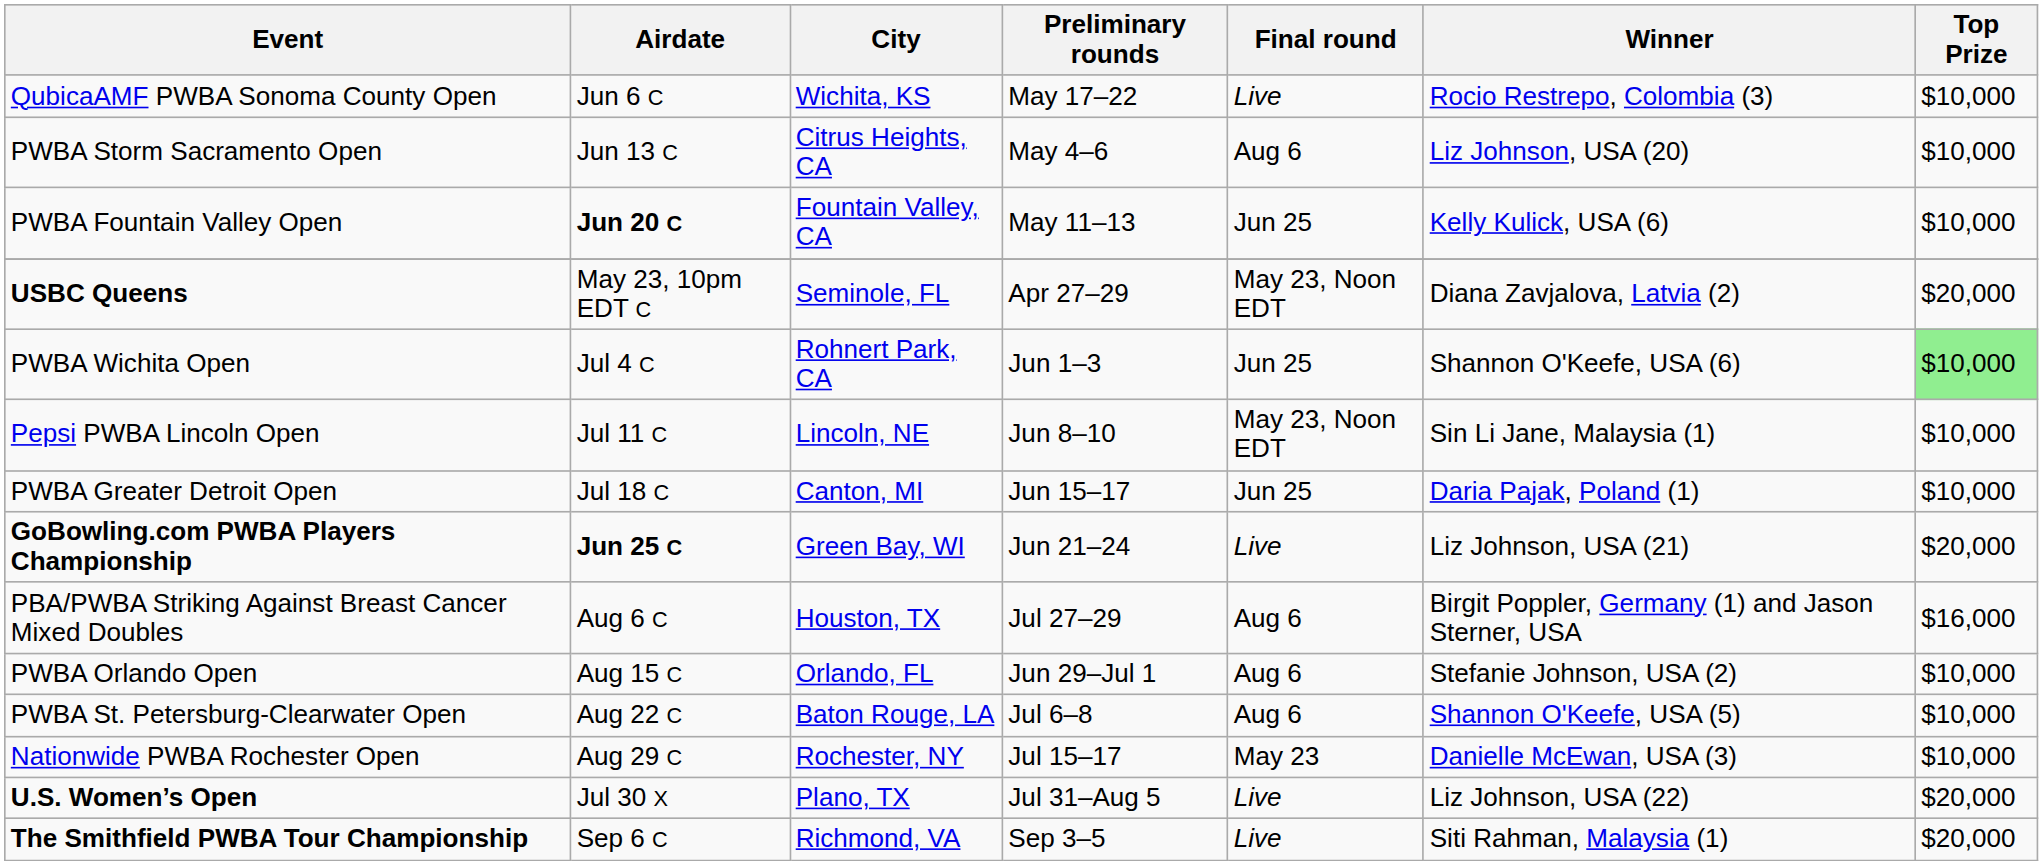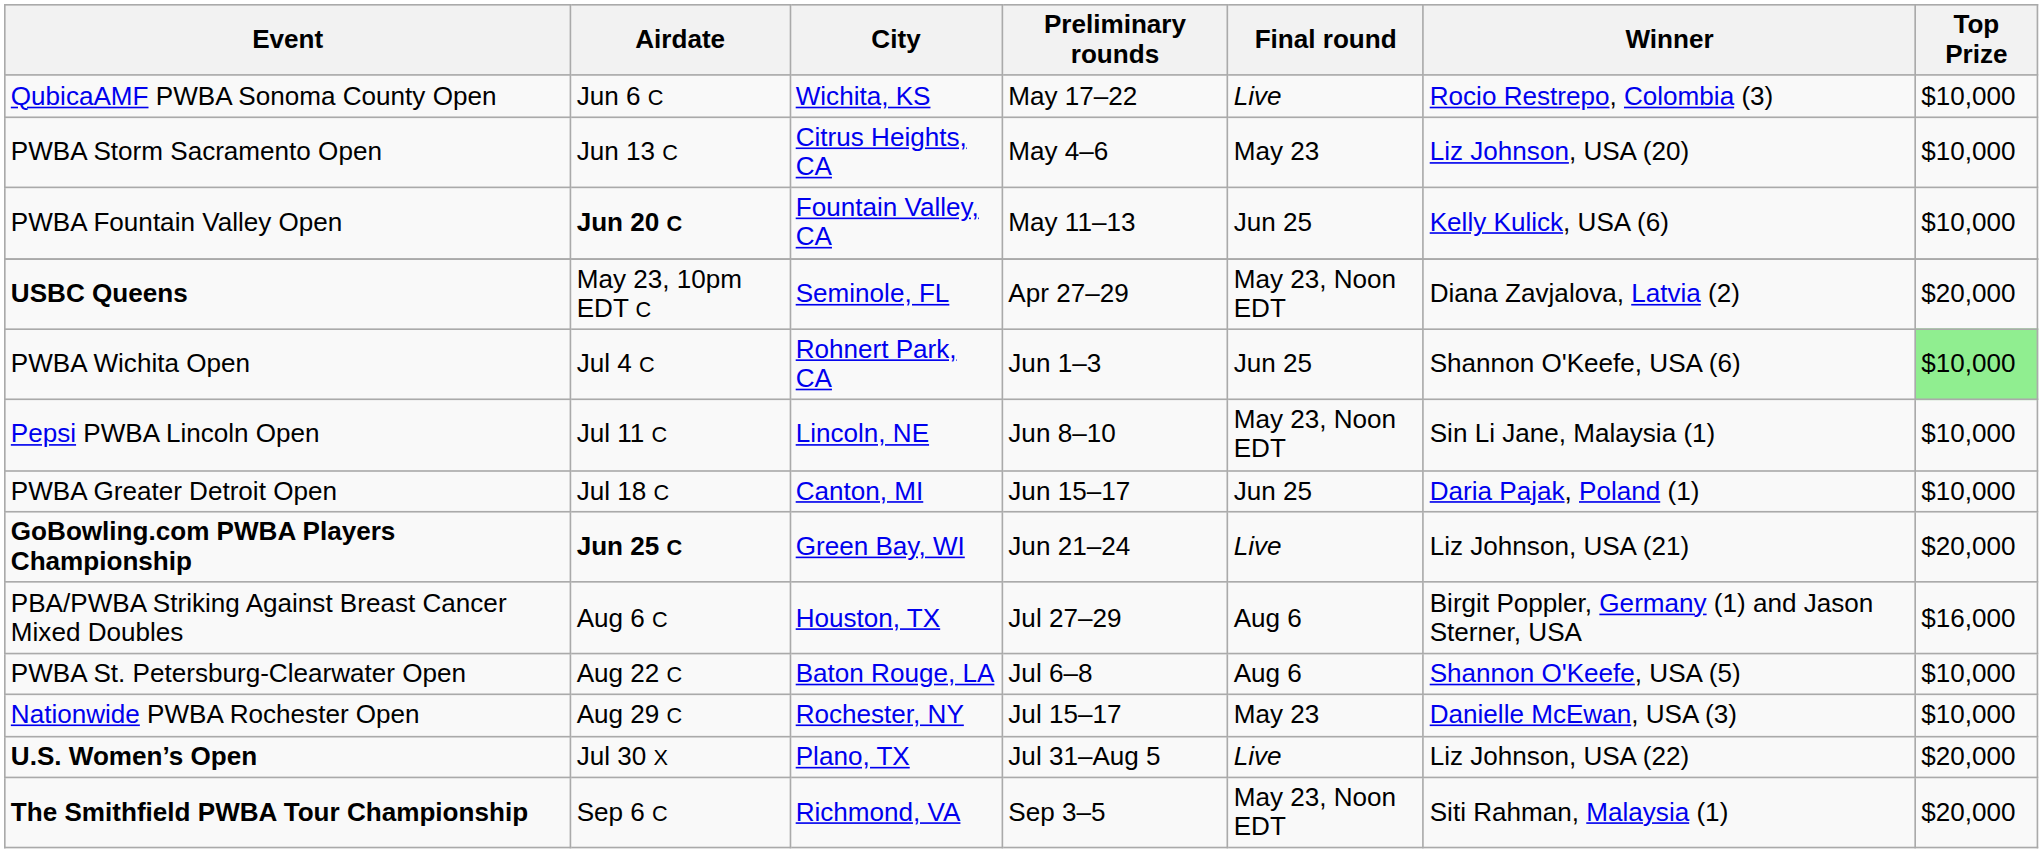 <table class="wikitable">
 <tr>
 <th>Event</th>
 <th>Airdate</th>
 <th>City</th>
 <th>Preliminary rounds</th>
 <th>Final round</th>
 <th>Winner</th>
 <th>Top Prize</th>
 </tr>
 <tr>
 <td><a href='#'>QubicaAMF</a> PWBA Sonoma County Open</td>
 <td>Jun 6 <small>C</small></td>
 <td><a href='#'>Wichita, KS</a></td>
 <td>May 17–22</td>
 <td><em>Live</em></td>
 <td><a href='#'>Rocio Restrepo</a>, <a href='#'>Colombia</a> (3)</td>
 <td>$10,000</td>
 </tr>
 <tr>
 <td>PWBA Storm Sacramento Open</td>
 <td>Jun 13 <small>C</small></td>
 <td><a href='#'>Citrus Heights, CA</a></td>
 <td>May 4–6</td>
-<td>Aug 6</td>
+<td>May 23</td>
 <td><a href='#'>Liz Johnson</a>, USA (20)</td>
 <td>$10,000</td>
 </tr>
 <tr>
 <td>PWBA Fountain Valley Open</td>
 <td><strong>Jun 20 <small>C</small></strong></td>
 <td><a href='#'>Fountain Valley, CA</a></td>
 <td>May 11–13</td>
 <td>Jun 25</td>
 <td><a href='#'>Kelly Kulick</a>, USA (6)</td>
 <td>$10,000</td>
 </tr>
 <tr>
 </tr>
 <tr>
 <td><strong>USBC Queens</strong></td>
 <td>May 23, 10pm EDT <small>C</small></td>
 <td><a href='#'>Seminole, FL</a></td>
 <td>Apr 27–29</td>
 <td>May 23, Noon EDT</td>
 <td>Diana Zavjalova, <a href='#'>Latvia</a> (2)</td>
 <td>$20,000</td>
 </tr>
 <tr>
 <td>PWBA Wichita Open</td>
 <td>Jul 4 <small>C</small></td>
 <td><a href='#'>Rohnert Park, CA</a></td>
 <td>Jun 1–3</td>
 <td>Jun 25</td>
 <td>Shannon O'Keefe, USA (6)</td>
 <td style="background: lightgreen;">$10,000</td>
 </tr>
 <tr>
 <td><a href='#'>Pepsi</a> PWBA Lincoln Open</td>
 <td>Jul 11 <small>C</small></td>
 <td><a href='#'>Lincoln, NE</a></td>
 <td>Jun 8–10</td>
 <td>May 23, Noon EDT</td>
 <td>Sin Li Jane, Malaysia (1)</td>
 <td>$10,000</td>
 </tr>
 <tr>
 <td>PWBA Greater Detroit Open</td>
 <td>Jul 18 <small>C</small></td>
 <td><a href='#'>Canton, MI</a></td>
 <td>Jun 15–17</td>
 <td>Jun 25</td>
 <td><a href='#'>Daria Pajak</a>, <a href='#'>Poland</a> (1)</td>
 <td>$10,000</td>
 </tr>
 <tr>
 <td><strong>GoBowling.com PWBA Players Championship</strong></td>
 <td><strong>Jun 25 <small>C</small></strong></td>
 <td><a href='#'>Green Bay, WI</a></td>
 <td>Jun 21–24</td>
 <td><em>Live</em></td>
 <td>Liz Johnson, USA (21)</td>
 <td>$20,000</td>
 </tr>
 <tr>
 <td>PBA/PWBA Striking Against Breast Cancer Mixed Doubles</td>
 <td>Aug 6 <small> C</small></td>
 <td><a href='#'>Houston, TX</a></td>
 <td>Jul 27–29</td>
 <td>Aug 6</td>
 <td>Birgit Poppler, <a href='#'>Germany</a> (1) and Jason Sterner, USA</td>
 <td>$16,000</td>
 </tr>
 <tr>
-<td>PWBA Orlando Open</td>
-<td>Aug 15 <small>C</small></td>
-<td><a href='#'>Orlando, FL</a></td>
-<td>Jun 29–Jul 1</td>
-<td>Aug 6</td>
-<td>Stefanie Johnson, USA (2)</td>
-<td>$10,000</td>
-</tr>
-<tr>
 <td>PWBA St. Petersburg-Clearwater Open</td>
 <td>Aug 22 <small>C</small></td>
 <td><a href='#'>Baton Rouge, LA</a></td>
 <td>Jul 6–8</td>
 <td>Aug 6</td>
 <td><a href='#'>Shannon O'Keefe</a>, USA (5)</td>
 <td>$10,000</td>
 </tr>
 <tr>
 <td><a href='#'>Nationwide</a> PWBA Rochester Open</td>
 <td>Aug 29 <small>C</small></td>
 <td><a href='#'>Rochester, NY</a></td>
 <td>Jul 15–17</td>
 <td>May 23</td>
 <td><a href='#'>Danielle McEwan</a>, USA (3)</td>
 <td>$10,000</td>
 </tr>
 <tr>
 <td><strong>U.S. Women’s Open</strong></td>
 <td>Jul 30 <small>X</small></td>
 <td><a href='#'>Plano, TX</a></td>
 <td>Jul 31–Aug 5</td>
 <td><em>Live</em></td>
 <td>Liz Johnson, USA (22)</td>
 <td>$20,000</td>
 </tr>
 <tr>
 <td><strong>The Smithfield PWBA Tour Championship</strong></td>
 <td>Sep 6 <small>C</small></td>
 <td><a href='#'>Richmond, VA</a></td>
 <td>Sep 3–5</td>
-<td><em>Live</em></td>
+<td>May 23, Noon EDT</td>
 <td>Siti Rahman, <a href='#'>Malaysia</a> (1)</td>
 <td>$20,000</td>
 </tr>
 </table>
